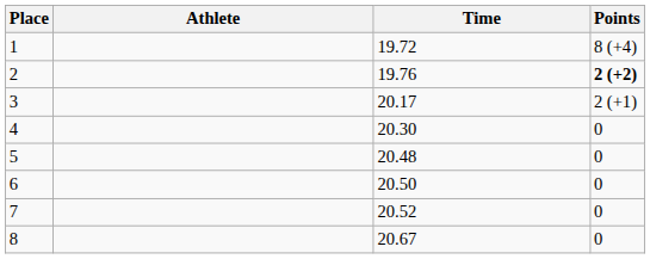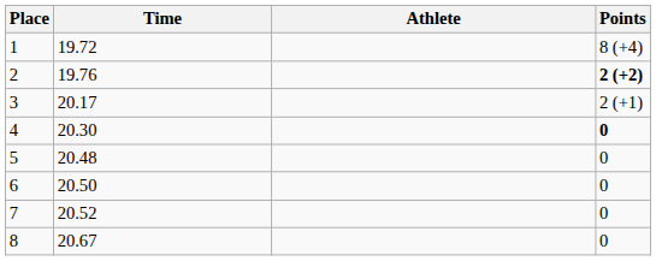 <table class="wikitable sortable">
 <tr>
 <th>Place</th>
+<th style="width:12em">Time</th>
 <th style="width:18em">Athlete</th>
-<th style="width:12em">Time</th>
 <th>Points</th>
 </tr>
 <tr>
 <td>1</td>
+<td>19.72 </td>
 <td></td>
-<td>19.72 </td>
 <td>8 (+4)</td>
 </tr>
 <tr>
 <td>2</td>
+<td>19.76</td>
 <td></td>
-<td>19.76</td>
 <td><strong>2 (+2)</strong></td>
 </tr>
 <tr>
 <td>3</td>
+<td>20.17 </td>
 <td></td>
-<td>20.17 </td>
 <td>2 (+1)</td>
 </tr>
 <tr>
 <td>4</td>
+<td>20.30</td>
 <td></td>
-<td>20.30</td>
-<td>0</td>
+<td><strong>0</strong></td>
 </tr>
 <tr>
 <td>5</td>
+<td>20.48</td>
 <td></td>
-<td>20.48</td>
 <td>0</td>
 </tr>
 <tr>
 <td>6</td>
+<td>20.50</td>
 <td></td>
-<td>20.50</td>
 <td>0</td>
 </tr>
 <tr>
 <td>7</td>
+<td>20.52</td>
 <td></td>
-<td>20.52</td>
 <td>0</td>
 </tr>
 <tr>
 <td>8</td>
+<td>20.67</td>
 <td></td>
-<td>20.67</td>
 <td>0</td>
 </tr>
 </table>
